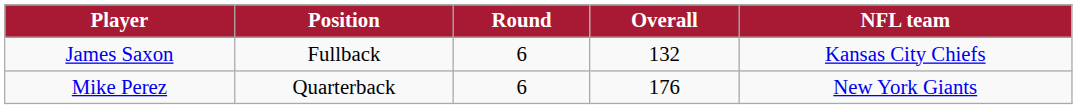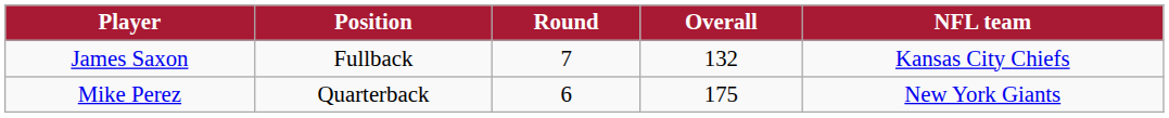 <table class="wikitable" width="65%">
 <tr align="center" style="background:#A81933;color:#FFFFFF;">
 <td><strong>Player</strong></td>
 <td><strong>Position</strong></td>
 <td><strong>Round</strong></td>
 <td><strong>Overall</strong></td>
 <td><strong>NFL team</strong></td>
 </tr>
 <tr align="center" bgcolor="">
 <td><a href='#'>James Saxon</a></td>
 <td>Fullback</td>
-<td>6</td>
+<td>7</td>
 <td>132</td>
 <td><a href='#'>Kansas City Chiefs</a></td>
 </tr>
 <tr align="center" bgcolor="">
 <td><a href='#'>Mike Perez</a></td>
 <td>Quarterback</td>
 <td>6</td>
-<td>176</td>
+<td>175</td>
 <td><a href='#'>New York Giants</a></td>
 </tr>
 </table>
